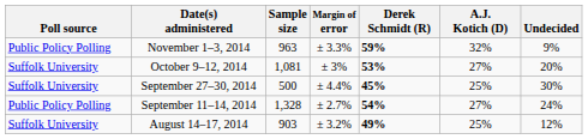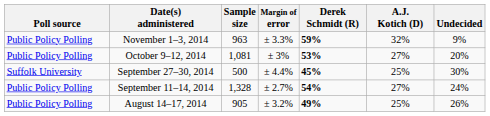 <table class="wikitable">
 <tr valign= bottom>
 <th style="width:160px;">Poll source</th>
 <th style="width:170px;">Date(s)<br>administered</th>
 <th class=small>Sample<br>size</th>
 <th><small>Margin of</small><br>error</th>
 <th style="width:100px;">Derek<br>Schmidt (R)</th>
 <th style="width:100px;">A.J.<br>Kotich (D)</th>
 <th style="width:40px;">Undecided</th>
 </tr>
 <tr>
 <td><a href='#'>Public Policy Polling</a></td>
 <td align=center>November 1–3, 2014</td>
 <td align=center>963</td>
 <td align=center>± 3.3%</td>
 <td><strong>59%</strong></td>
 <td align=center>32%</td>
 <td align=center>9%</td>
 </tr>
 <tr>
-<td><a href='#'>Suffolk University</a></td>
+<td><a href='#'>Public Policy Polling</a></td>
 <td align=center>October 9–12, 2014</td>
 <td align=center>1,081</td>
 <td align=center>± 3%</td>
 <td><strong>53%</strong></td>
 <td align=center>27%</td>
 <td align=center>20%</td>
 </tr>
 <tr>
 <td><a href='#'>Suffolk University</a></td>
 <td align=center>September 27–30, 2014</td>
 <td align=center>500</td>
 <td align=center>± 4.4%</td>
 <td><strong>45%</strong></td>
 <td align=center>25%</td>
 <td align=center>30%</td>
 </tr>
 <tr>
 <td><a href='#'>Public Policy Polling</a></td>
 <td align=center>September 11–14, 2014</td>
 <td align=center>1,328</td>
 <td align=center>± 2.7%</td>
 <td><strong>54%</strong></td>
 <td align=center>27%</td>
 <td align=center>24%</td>
 </tr>
 <tr>
-<td><a href='#'>Suffolk University</a></td>
+<td><a href='#'>Public Policy Polling</a></td>
 <td align=center>August 14–17, 2014</td>
-<td align=center>903</td>
+<td align=center>905</td>
 <td align=center>± 3.2%</td>
 <td><strong>49%</strong></td>
 <td align=center>25%</td>
-<td align=center>12%</td>
+<td align=center>26%</td>
 </tr>
 </table>
